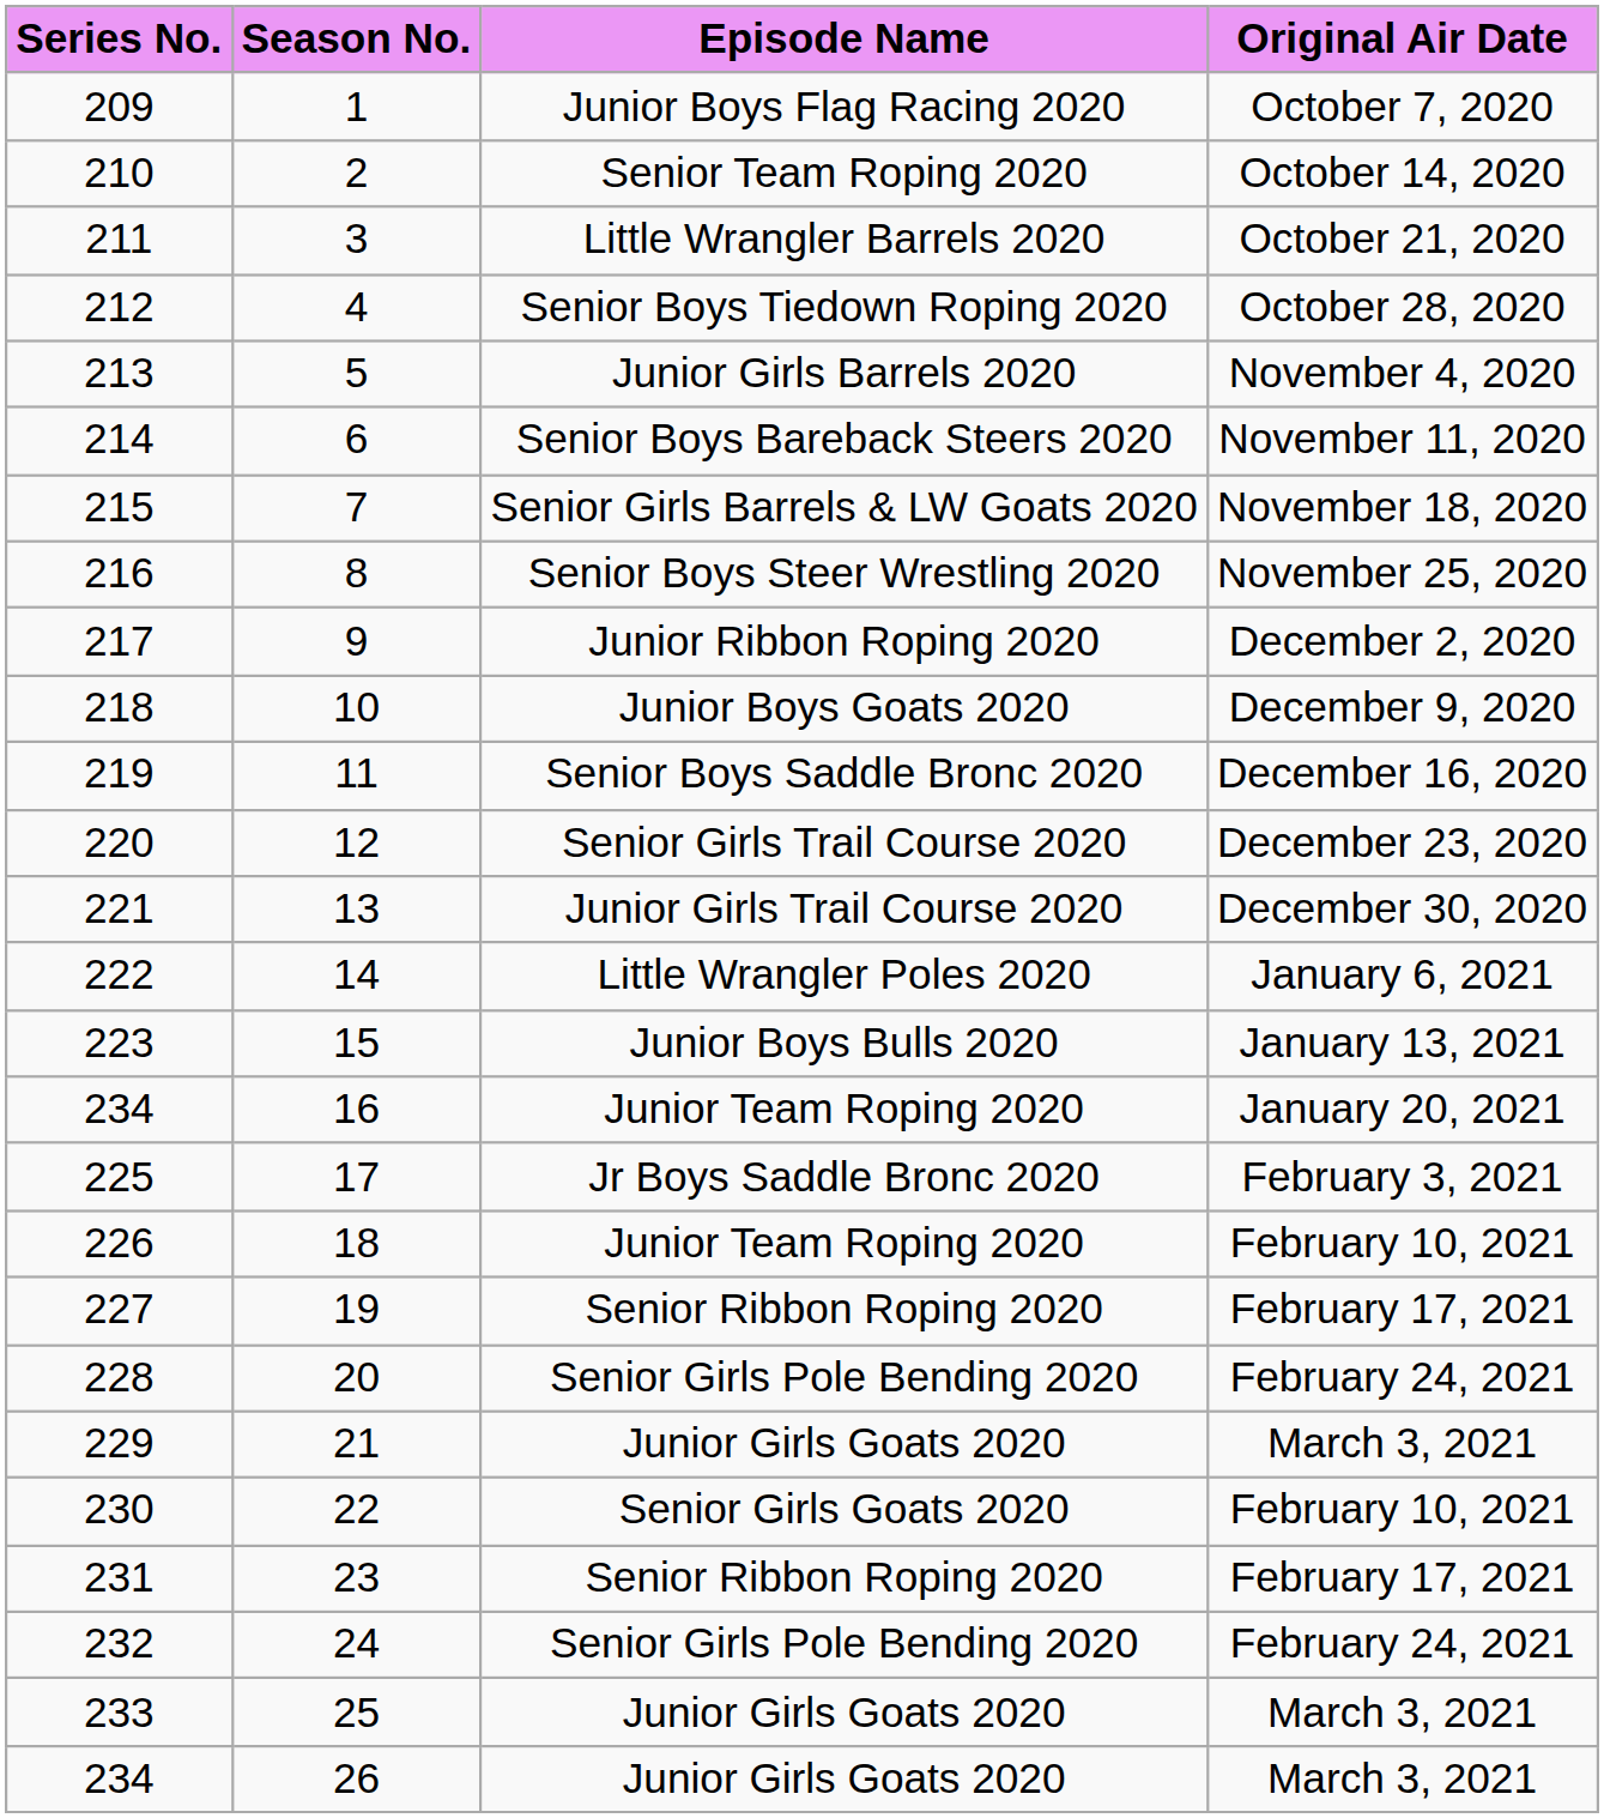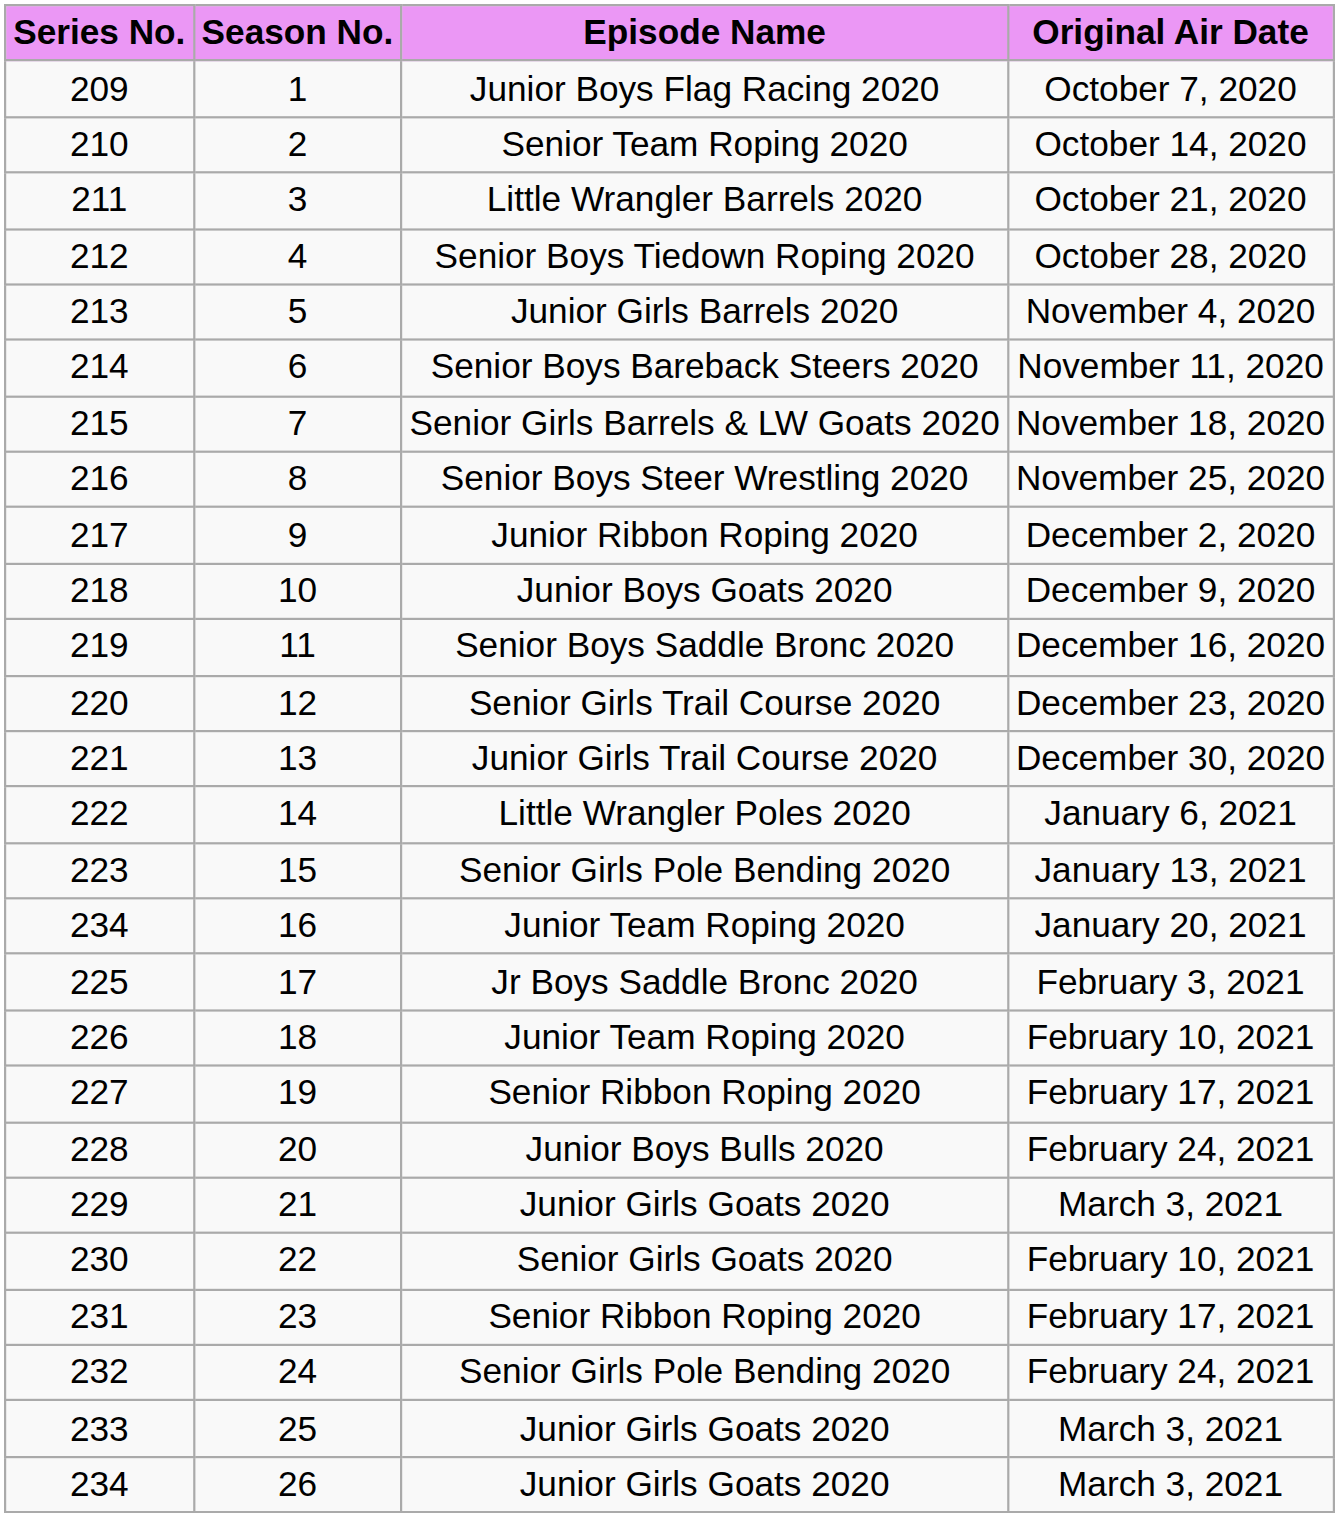 <table class="wikitable" style="text-align:center">
 <tr>
 <th scope="col" style="background-color: #eb97f5;">Series No.</th>
 <th scope="col" style="background-color: #eb97f5;">Season No.</th>
 <th scope="col" style="background-color: #eb97f5;">Episode Name</th>
 <th scope="col" style="background-color: #eb97f5;">Original Air Date</th>
 </tr>
 <tr>
 <td>209</td>
 <td>1</td>
 <td>Junior Boys Flag Racing 2020</td>
 <td>October 7, 2020</td>
 </tr>
 <tr>
 <td>210</td>
 <td>2</td>
 <td>Senior Team Roping 2020</td>
 <td>October 14, 2020</td>
 </tr>
 <tr>
 <td>211</td>
 <td>3</td>
 <td>Little Wrangler Barrels 2020</td>
 <td>October 21, 2020</td>
 </tr>
 <tr>
 <td>212</td>
 <td>4</td>
 <td>Senior Boys Tiedown Roping 2020</td>
 <td>October 28, 2020</td>
 </tr>
 <tr>
 <td>213</td>
 <td>5</td>
 <td>Junior Girls Barrels 2020</td>
 <td>November 4, 2020</td>
 </tr>
 <tr>
 <td>214</td>
 <td>6</td>
 <td>Senior Boys Bareback Steers 2020</td>
 <td>November 11, 2020</td>
 </tr>
 <tr>
 <td>215</td>
 <td>7</td>
 <td>Senior Girls Barrels & LW Goats 2020</td>
 <td>November 18, 2020</td>
 </tr>
 <tr>
 <td>216</td>
 <td>8</td>
 <td>Senior Boys Steer Wrestling 2020</td>
 <td>November 25, 2020</td>
 </tr>
 <tr>
 <td>217</td>
 <td>9</td>
 <td>Junior Ribbon Roping 2020</td>
 <td>December 2, 2020</td>
 </tr>
 <tr>
 <td>218</td>
 <td>10</td>
 <td>Junior Boys Goats 2020</td>
 <td>December 9, 2020</td>
 </tr>
 <tr>
 <td>219</td>
 <td>11</td>
 <td>Senior Boys Saddle Bronc 2020</td>
 <td>December 16, 2020</td>
 </tr>
 <tr>
 <td>220</td>
 <td>12</td>
 <td>Senior Girls Trail Course 2020</td>
 <td>December 23, 2020</td>
 </tr>
 <tr>
 <td>221</td>
 <td>13</td>
 <td>Junior Girls Trail Course 2020</td>
 <td>December 30, 2020</td>
 </tr>
 <tr>
 <td>222</td>
 <td>14</td>
 <td>Little Wrangler Poles 2020</td>
 <td>January 6, 2021</td>
 </tr>
 <tr>
 <td>223</td>
 <td>15</td>
-<td>Junior Boys Bulls 2020</td>
+<td>Senior Girls Pole Bending 2020</td>
 <td>January 13, 2021</td>
 </tr>
 <tr>
 <td>234</td>
 <td>16</td>
 <td>Junior Team Roping 2020</td>
 <td>January 20, 2021</td>
 </tr>
 <tr>
 <td>225</td>
 <td>17</td>
 <td>Jr Boys Saddle Bronc 2020</td>
 <td>February 3, 2021</td>
 </tr>
 <tr>
 <td>226</td>
 <td>18</td>
 <td>Junior Team Roping 2020</td>
 <td>February 10, 2021</td>
 </tr>
 <tr>
 <td>227</td>
 <td>19</td>
 <td>Senior Ribbon Roping 2020</td>
 <td>February 17, 2021</td>
 </tr>
 <tr>
 <td>228</td>
 <td>20</td>
-<td>Senior Girls Pole Bending 2020</td>
+<td>Junior Boys Bulls 2020</td>
 <td>February 24, 2021</td>
 </tr>
 <tr>
 <td>229</td>
 <td>21</td>
 <td>Junior Girls Goats 2020</td>
 <td>March 3, 2021</td>
 </tr>
 <tr>
 <td>230</td>
 <td>22</td>
 <td>Senior Girls Goats 2020</td>
 <td>February 10, 2021</td>
 </tr>
 <tr>
 <td>231</td>
 <td>23</td>
 <td>Senior Ribbon Roping 2020</td>
 <td>February 17, 2021</td>
 </tr>
 <tr>
 <td>232</td>
 <td>24</td>
 <td>Senior Girls Pole Bending 2020</td>
 <td>February 24, 2021</td>
 </tr>
 <tr>
 <td>233</td>
 <td>25</td>
 <td>Junior Girls Goats 2020</td>
 <td>March 3, 2021</td>
 </tr>
 <tr>
 <td>234</td>
 <td>26</td>
 <td>Junior Girls Goats 2020</td>
 <td>March 3, 2021</td>
 </tr>
 <tr>
 </tr>
 </table>
